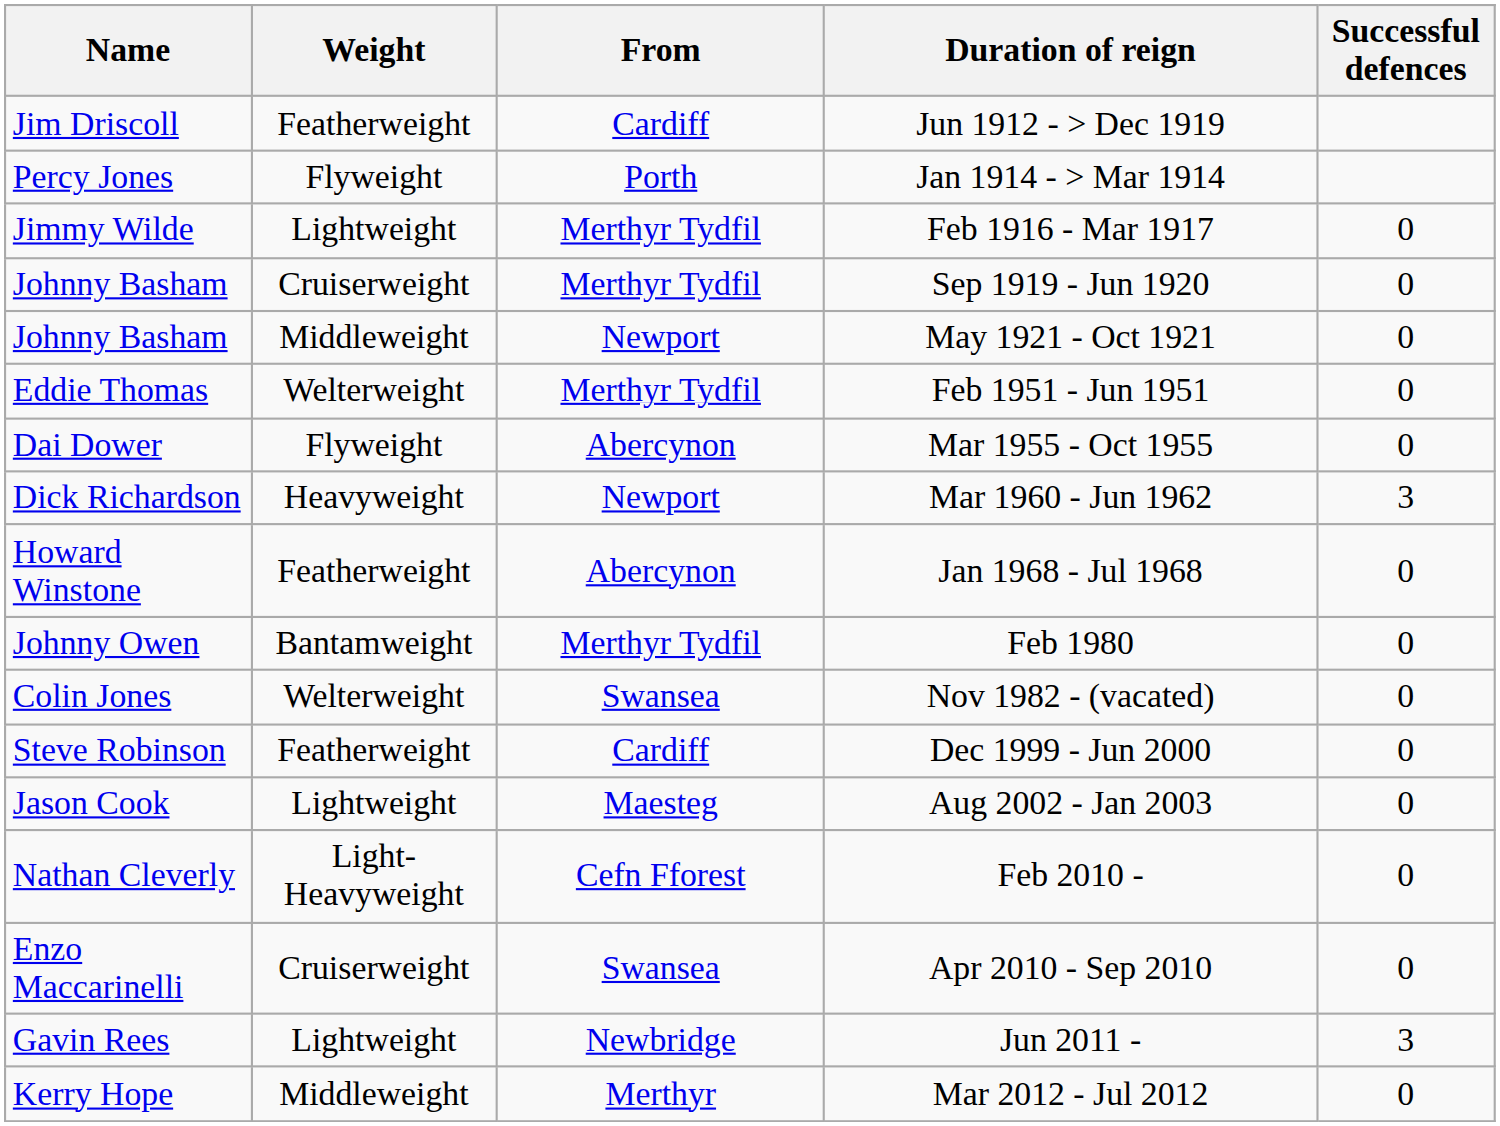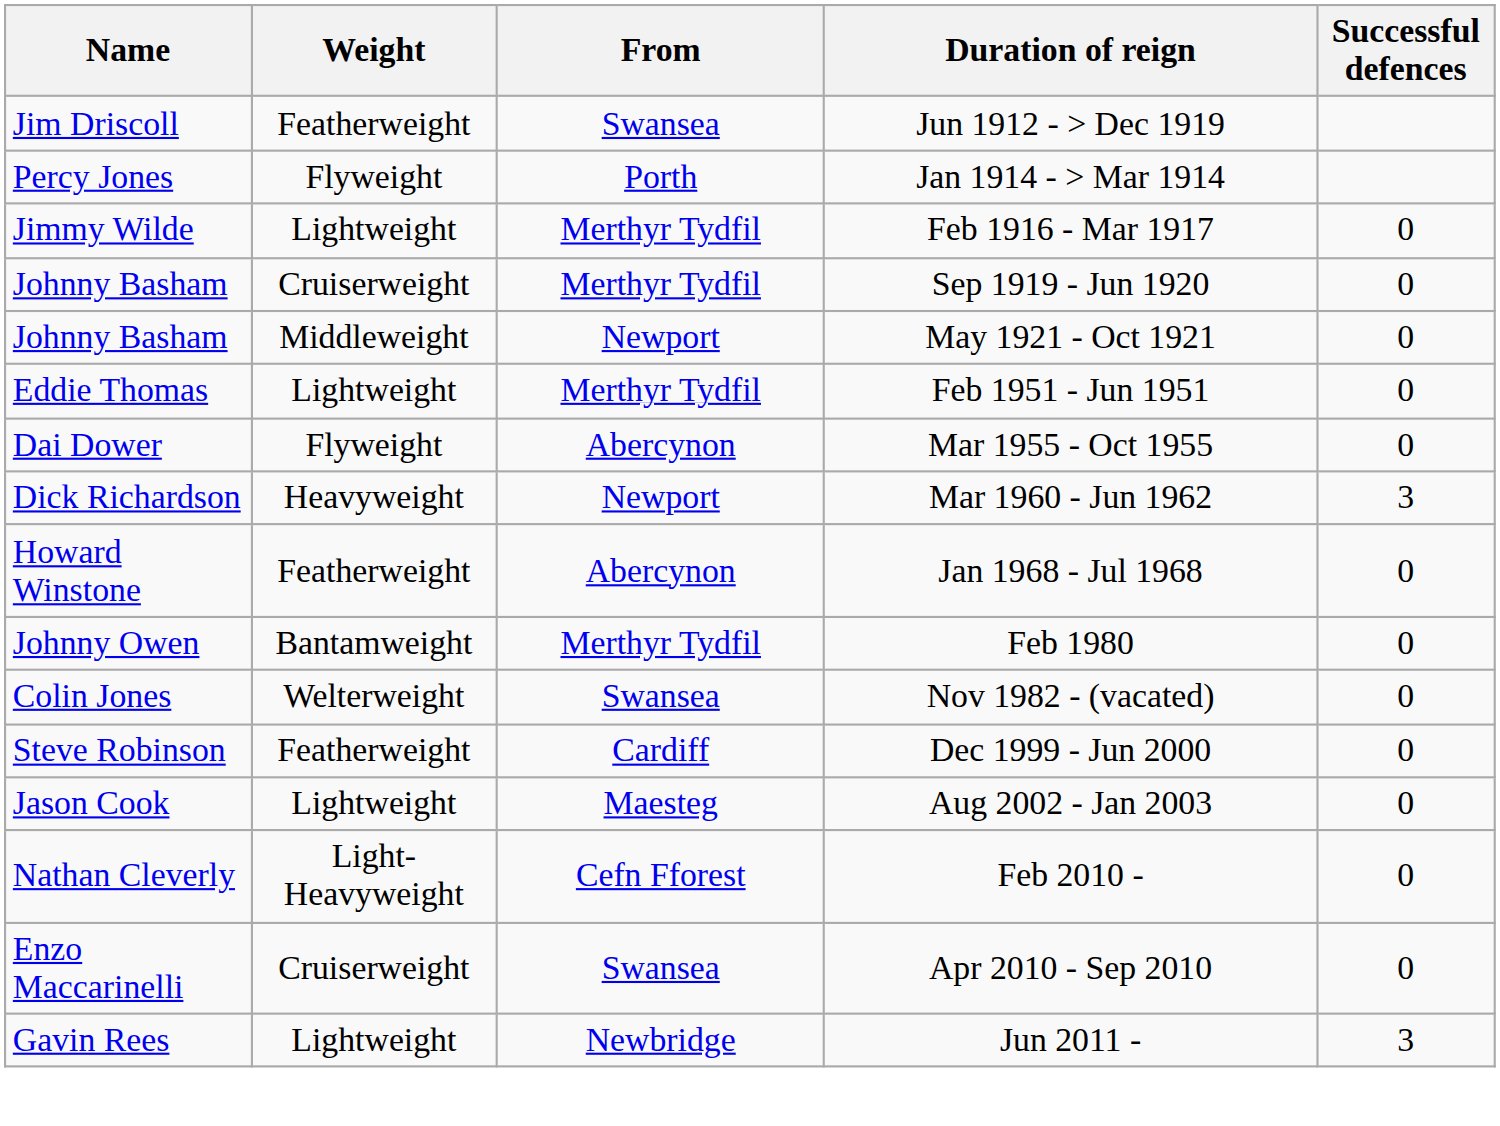 <table class="wikitable" width=80%>
 <tr>
 <th width=15%>Name</th>
 <th width=15%>Weight</th>
 <th width=20%>From</th>
 <th width=30%>Duration of reign</th>
 <th width=10%>Successful defences</th>
 </tr>
 <tr align=center>
 <td align=left><a href='#'>Jim Driscoll</a></td>
 <td>Featherweight</td>
-<td><a href='#'>Cardiff</a></td>
+<td><a href='#'>Swansea</a></td>
 <td>Jun 1912 - > Dec 1919</td>
 <td></td>
 </tr>
 <tr align=center>
 <td align=left><a href='#'>Percy Jones</a></td>
 <td>Flyweight</td>
 <td><a href='#'>Porth</a></td>
 <td>Jan 1914 - > Mar 1914</td>
 <td></td>
 </tr>
 <tr align=center>
 <td align=left><a href='#'>Jimmy Wilde</a></td>
 <td>Lightweight</td>
 <td><a href='#'>Merthyr Tydfil</a></td>
 <td>Feb 1916 - Mar 1917</td>
 <td>0</td>
 </tr>
 <tr align=center>
 <td align=left><a href='#'>Johnny Basham</a></td>
 <td>Cruiserweight</td>
 <td><a href='#'>Merthyr Tydfil</a></td>
 <td>Sep 1919 - Jun 1920</td>
 <td>0</td>
 </tr>
 <tr align=center>
 <td align=left><a href='#'>Johnny Basham</a></td>
 <td>Middleweight</td>
 <td><a href='#'>Newport</a></td>
 <td>May 1921 - Oct 1921</td>
 <td>0</td>
 </tr>
 <tr align=center>
 <td align=left><a href='#'>Eddie Thomas</a></td>
-<td>Welterweight</td>
+<td>Lightweight</td>
 <td><a href='#'>Merthyr Tydfil</a></td>
 <td>Feb 1951 - Jun 1951</td>
 <td>0</td>
 </tr>
 <tr align=center>
 <td align=left><a href='#'>Dai Dower</a></td>
 <td>Flyweight</td>
 <td><a href='#'>Abercynon</a></td>
 <td>Mar 1955 - Oct 1955</td>
 <td>0</td>
 </tr>
 <tr align=center>
 <td align=left><a href='#'>Dick Richardson</a></td>
 <td>Heavyweight</td>
 <td><a href='#'>Newport</a></td>
 <td>Mar 1960 - Jun 1962</td>
 <td>3</td>
 </tr>
 <tr align=center>
 <td align=left><a href='#'>Howard Winstone</a></td>
 <td>Featherweight</td>
 <td><a href='#'>Abercynon</a></td>
 <td>Jan 1968 - Jul 1968</td>
 <td>0</td>
 </tr>
 <tr align=center>
 <td align=left><a href='#'>Johnny Owen</a></td>
 <td>Bantamweight</td>
 <td><a href='#'>Merthyr Tydfil</a></td>
 <td>Feb 1980</td>
 <td>0</td>
 </tr>
 <tr align=center>
 <td align=left><a href='#'>Colin Jones</a></td>
 <td>Welterweight</td>
 <td><a href='#'>Swansea</a></td>
 <td>Nov 1982 - (vacated)</td>
 <td>0</td>
 </tr>
 <tr align=center>
 <td align=left><a href='#'>Steve Robinson</a></td>
 <td>Featherweight</td>
 <td><a href='#'>Cardiff</a></td>
 <td>Dec 1999 - Jun 2000</td>
 <td>0</td>
 </tr>
 <tr align=center>
 <td align=left><a href='#'>Jason Cook</a></td>
 <td>Lightweight</td>
 <td><a href='#'>Maesteg</a></td>
 <td>Aug 2002 - Jan 2003</td>
 <td>0</td>
 </tr>
 <tr align=center>
 <td align=left><a href='#'>Nathan Cleverly</a></td>
 <td>Light-Heavyweight</td>
 <td><a href='#'>Cefn Fforest</a></td>
 <td>Feb 2010 -</td>
 <td>0</td>
 </tr>
 <tr align=center>
 <td align=left><a href='#'>Enzo Maccarinelli</a></td>
 <td>Cruiserweight</td>
 <td><a href='#'>Swansea</a></td>
 <td>Apr 2010 - Sep 2010</td>
 <td>0</td>
 </tr>
 <tr align=center>
 <td align=left><a href='#'>Gavin Rees</a></td>
 <td>Lightweight</td>
 <td><a href='#'>Newbridge</a></td>
 <td>Jun 2011 -</td>
 <td>3</td>
 </tr>
-<tr align=center>
-<td align=left><a href='#'>Kerry Hope</a></td>
-<td>Middleweight</td>
-<td><a href='#'>Merthyr</a></td>
-<td>Mar 2012 - Jul 2012</td>
-<td>0</td>
-</tr>
 </table>
